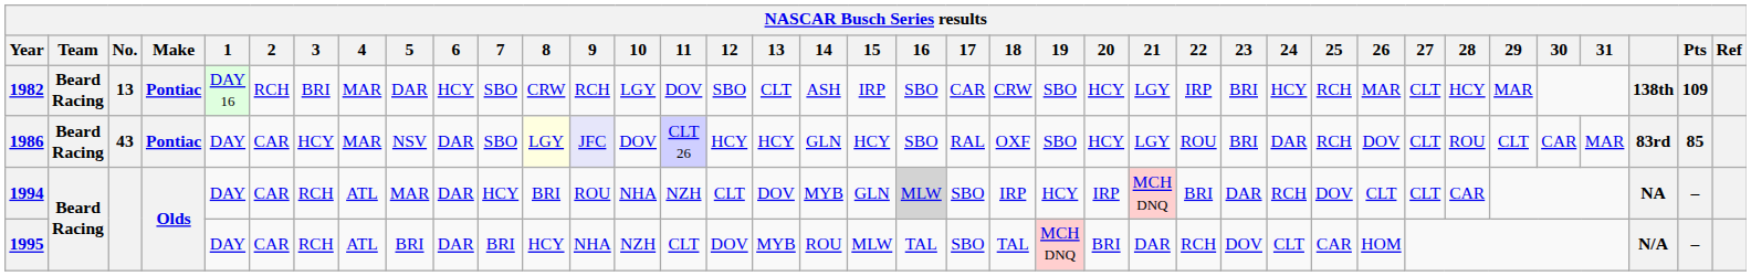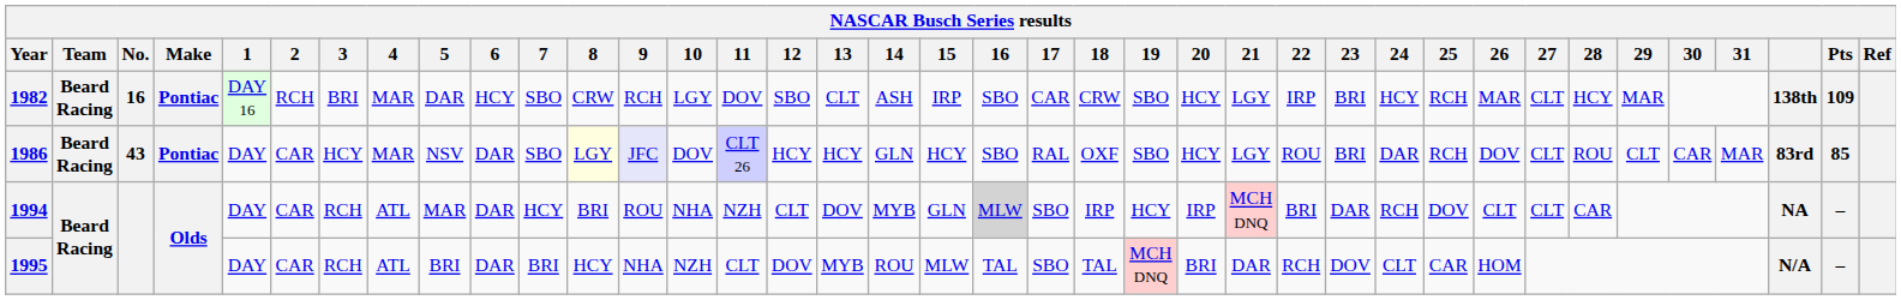 <table class="wikitable" style="text-align:center; font-size:75%">
 <tr>
 <th colspan=42><a href='#'>NASCAR Busch Series</a> results</th>
 </tr>
 <tr>
 <th>Year</th>
 <th>Team</th>
 <th>No.</th>
 <th>Make</th>
 <th>1</th>
 <th>2</th>
 <th>3</th>
 <th>4</th>
 <th>5</th>
 <th>6</th>
 <th>7</th>
 <th>8</th>
 <th>9</th>
 <th>10</th>
 <th>11</th>
 <th>12</th>
 <th>13</th>
 <th>14</th>
 <th>15</th>
 <th>16</th>
 <th>17</th>
 <th>18</th>
 <th>19</th>
 <th>20</th>
 <th>21</th>
 <th>22</th>
 <th>23</th>
 <th>24</th>
 <th>25</th>
 <th>26</th>
 <th>27</th>
 <th>28</th>
 <th>29</th>
 <th>30</th>
 <th>31</th>
 <th></th>
 <th>Pts</th>
 <th>Ref</th>
 </tr>
 <tr>
 <th><a href='#'>1982</a></th>
 <th>Beard Racing</th>
-<th>13</th>
+<th>16</th>
 <th><a href='#'>Pontiac</a></th>
 <td style="background:#DFFFDF;"><a href='#'>DAY</a><br><small>16</small></td>
 <td><a href='#'>RCH</a></td>
 <td><a href='#'>BRI</a></td>
 <td><a href='#'>MAR</a></td>
 <td><a href='#'>DAR</a></td>
 <td><a href='#'>HCY</a></td>
 <td><a href='#'>SBO</a></td>
 <td><a href='#'>CRW</a></td>
 <td><a href='#'>RCH</a></td>
 <td><a href='#'>LGY</a></td>
 <td><a href='#'>DOV</a></td>
 <td><a href='#'>SBO</a></td>
 <td><a href='#'>CLT</a></td>
 <td><a href='#'>ASH</a></td>
 <td><a href='#'>IRP</a></td>
 <td><a href='#'>SBO</a></td>
 <td><a href='#'>CAR</a></td>
 <td><a href='#'>CRW</a></td>
 <td><a href='#'>SBO</a></td>
 <td><a href='#'>HCY</a></td>
 <td><a href='#'>LGY</a></td>
 <td><a href='#'>IRP</a></td>
 <td><a href='#'>BRI</a></td>
 <td><a href='#'>HCY</a></td>
 <td><a href='#'>RCH</a></td>
 <td><a href='#'>MAR</a></td>
 <td><a href='#'>CLT</a></td>
 <td><a href='#'>HCY</a></td>
 <td><a href='#'>MAR</a></td>
 <td colspan=2></td>
 <th>138th</th>
 <th>109</th>
 <th></th>
 </tr>
 <tr>
 <th><a href='#'>1986</a></th>
 <th>Beard Racing</th>
 <th>43</th>
 <th><a href='#'>Pontiac</a></th>
 <td><a href='#'>DAY</a></td>
 <td><a href='#'>CAR</a></td>
 <td><a href='#'>HCY</a></td>
 <td><a href='#'>MAR</a></td>
 <td><a href='#'>NSV</a></td>
 <td><a href='#'>DAR</a></td>
 <td><a href='#'>SBO</a></td>
 <td style="background: lightyellow;"><a href='#'>LGY</a></td>
 <td style="background: lavender;"><a href='#'>JFC</a></td>
 <td><a href='#'>DOV</a></td>
 <td style="background:#CFCFFF;"><a href='#'>CLT</a><br><small>26</small></td>
 <td><a href='#'>HCY</a></td>
 <td><a href='#'>HCY</a></td>
 <td><a href='#'>GLN</a></td>
 <td><a href='#'>HCY</a></td>
 <td><a href='#'>SBO</a></td>
 <td><a href='#'>RAL</a></td>
 <td><a href='#'>OXF</a></td>
 <td><a href='#'>SBO</a></td>
 <td><a href='#'>HCY</a></td>
 <td><a href='#'>LGY</a></td>
 <td><a href='#'>ROU</a></td>
 <td><a href='#'>BRI</a></td>
 <td><a href='#'>DAR</a></td>
 <td><a href='#'>RCH</a></td>
 <td><a href='#'>DOV</a></td>
 <td><a href='#'>CLT</a></td>
 <td><a href='#'>ROU</a></td>
 <td><a href='#'>CLT</a></td>
 <td><a href='#'>CAR</a></td>
 <td><a href='#'>MAR</a></td>
 <th>83rd</th>
 <th>85</th>
 <th></th>
 </tr>
 <tr>
 <th><a href='#'>1994</a></th>
 <th rowspan=2>Beard Racing</th>
 <th rowspan=2></th>
 <th rowspan=2><a href='#'>Olds</a></th>
 <td><a href='#'>DAY</a></td>
 <td><a href='#'>CAR</a></td>
 <td><a href='#'>RCH</a></td>
 <td><a href='#'>ATL</a></td>
 <td><a href='#'>MAR</a></td>
 <td><a href='#'>DAR</a></td>
 <td><a href='#'>HCY</a></td>
 <td><a href='#'>BRI</a></td>
 <td><a href='#'>ROU</a></td>
 <td><a href='#'>NHA</a></td>
 <td><a href='#'>NZH</a></td>
 <td><a href='#'>CLT</a></td>
 <td><a href='#'>DOV</a></td>
 <td><a href='#'>MYB</a></td>
 <td><a href='#'>GLN</a></td>
 <td style="background: lightgrey;"><a href='#'>MLW</a></td>
 <td><a href='#'>SBO</a></td>
 <td><a href='#'>IRP</a></td>
 <td><a href='#'>HCY</a></td>
 <td><a href='#'>IRP</a></td>
 <td style="background:#FFCFCF;"><a href='#'>MCH</a><br><small>DNQ</small></td>
 <td><a href='#'>BRI</a></td>
 <td><a href='#'>DAR</a></td>
 <td><a href='#'>RCH</a></td>
 <td><a href='#'>DOV</a></td>
 <td><a href='#'>CLT</a></td>
 <td><a href='#'>CLT</a></td>
 <td><a href='#'>CAR</a></td>
 <td colspan=3></td>
 <th>NA</th>
 <th>–</th>
 <th></th>
 </tr>
 <tr>
 <th><a href='#'>1995</a></th>
 <td><a href='#'>DAY</a></td>
 <td><a href='#'>CAR</a></td>
 <td><a href='#'>RCH</a></td>
 <td><a href='#'>ATL</a></td>
 <td><a href='#'>BRI</a></td>
 <td><a href='#'>DAR</a></td>
 <td><a href='#'>BRI</a></td>
 <td><a href='#'>HCY</a></td>
 <td><a href='#'>NHA</a></td>
 <td><a href='#'>NZH</a></td>
 <td><a href='#'>CLT</a></td>
 <td><a href='#'>DOV</a></td>
 <td><a href='#'>MYB</a></td>
 <td><a href='#'>ROU</a></td>
 <td><a href='#'>MLW</a></td>
 <td><a href='#'>TAL</a></td>
 <td><a href='#'>SBO</a></td>
 <td><a href='#'>TAL</a></td>
 <td style="background:#FFCFCF;"><a href='#'>MCH</a><br><small>DNQ</small></td>
 <td><a href='#'>BRI</a></td>
 <td><a href='#'>DAR</a></td>
 <td><a href='#'>RCH</a></td>
 <td><a href='#'>DOV</a></td>
 <td><a href='#'>CLT</a></td>
 <td><a href='#'>CAR</a></td>
 <td><a href='#'>HOM</a></td>
 <td colspan=5></td>
 <th>N/A</th>
 <th>–</th>
 <th></th>
 </tr>
 </table>
